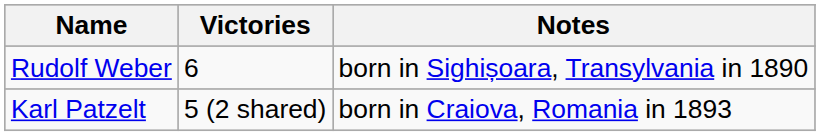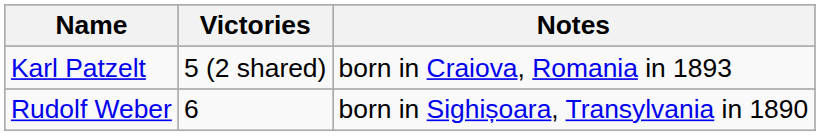 <table class="wikitable sortable">
 <tr>
 <th>Name</th>
 <th>Victories</th>
 <th>Notes</th>
 </tr>
 <tr>
+<td><a href='#'>Karl Patzelt</a></td>
+<td>5 (2 shared)</td>
+<td>born in <a href='#'>Craiova</a>, <a href='#'>Romania</a> in 1893</td>
+</tr>
+<tr>
 <td><a href='#'>Rudolf Weber</a></td>
 <td>6</td>
 <td>born in <a href='#'>Sighișoara</a>, <a href='#'>Transylvania</a> in 1890</td>
 </tr>
-<tr>
-<td><a href='#'>Karl Patzelt</a></td>
-<td>5 (2 shared)</td>
-<td>born in <a href='#'>Craiova</a>, <a href='#'>Romania</a> in 1893</td>
-</tr>
 </table>
